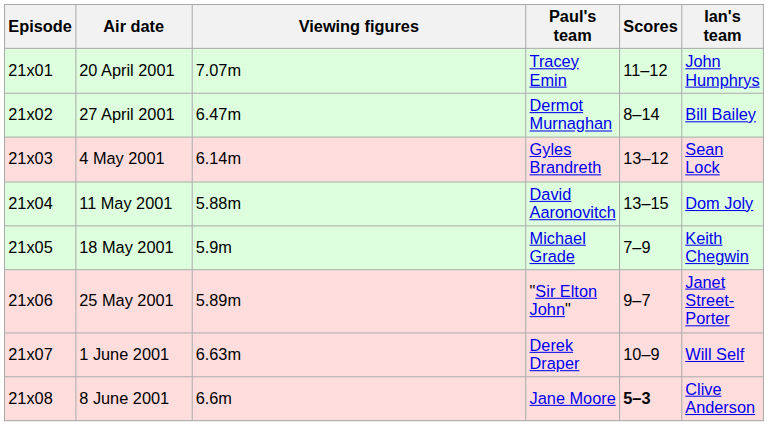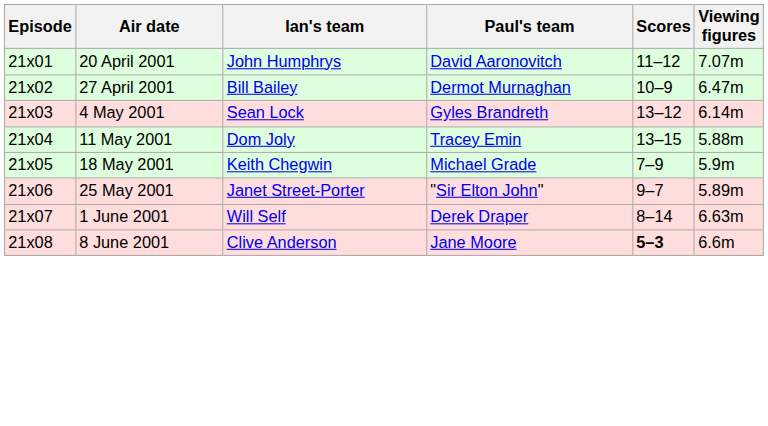 <table class="wikitable" style="width:745px;">
 <tr>
 <th style="width:5%;">Episode</th>
 <th style="width:23%;">Air date</th>
-<th style="width:120%;">Viewing figures</th>
+<th style="width:31%;">Ian's team</th>
 <th style="width:31%;">Paul's team</th>
 <th style="width:6%;">Scores</th>
-<th style="width:31%;">Ian's team</th>
+<th style="width:120%;">Viewing figures</th>
 </tr>
 <tr style="background:#dfd;">
 <td>21x01</td>
 <td>20 April 2001</td>
+<td><a href='#'>John Humphrys</a></td>
+<td><a href='#'>David Aaronovitch</a></td>
+<td>11–12</td>
 <td>7.07m</td>
-<td><a href='#'>Tracey Emin</a></td>
-<td>11–12</td>
-<td><a href='#'>John Humphrys</a></td>
 </tr>
 <tr style="background:#dfd;">
 <td>21x02</td>
 <td>27 April 2001</td>
+<td><a href='#'>Bill Bailey</a></td>
+<td><a href='#'>Dermot Murnaghan</a></td>
+<td>10–9</td>
 <td>6.47m</td>
-<td><a href='#'>Dermot Murnaghan</a></td>
-<td>8–14</td>
-<td><a href='#'>Bill Bailey</a></td>
 </tr>
 <tr style="background:#fdd;">
 <td>21x03</td>
 <td>4 May 2001</td>
-<td>6.14m</td>
+<td><a href='#'>Sean Lock</a></td>
 <td><a href='#'>Gyles Brandreth</a></td>
 <td>13–12</td>
-<td><a href='#'>Sean Lock</a></td>
+<td>6.14m</td>
 </tr>
 <tr style="background:#dfd;">
 <td>21x04</td>
 <td>11 May 2001</td>
+<td><a href='#'>Dom Joly</a></td>
+<td><a href='#'>Tracey Emin</a></td>
+<td>13–15</td>
 <td>5.88m</td>
-<td><a href='#'>David Aaronovitch</a></td>
-<td>13–15</td>
-<td><a href='#'>Dom Joly</a></td>
 </tr>
 <tr style="background:#dfd;">
 <td>21x05</td>
 <td>18 May 2001</td>
-<td>5.9m</td>
+<td><a href='#'>Keith Chegwin</a></td>
 <td><a href='#'>Michael Grade</a></td>
 <td>7–9</td>
-<td><a href='#'>Keith Chegwin</a></td>
+<td>5.9m</td>
 </tr>
 <tr style="background:#fdd;">
 <td>21x06</td>
 <td>25 May 2001</td>
-<td>5.89m</td>
+<td><a href='#'>Janet Street-Porter</a></td>
 <td>"<a href='#'>Sir Elton John</a>"</td>
 <td>9–7</td>
-<td><a href='#'>Janet Street-Porter</a></td>
+<td>5.89m</td>
 </tr>
 <tr style="background:#fdd;">
 <td>21x07</td>
 <td>1 June 2001</td>
+<td><a href='#'>Will Self</a></td>
+<td><a href='#'>Derek Draper</a></td>
+<td>8–14</td>
 <td>6.63m</td>
-<td><a href='#'>Derek Draper</a></td>
-<td>10–9</td>
-<td><a href='#'>Will Self</a></td>
 </tr>
 <tr style="background:#fdd;">
 <td>21x08</td>
 <td>8 June 2001</td>
-<td>6.6m</td>
+<td><a href='#'>Clive Anderson</a></td>
 <td><a href='#'>Jane Moore</a></td>
 <td><strong>5–3</strong></td>
-<td><a href='#'>Clive Anderson</a></td>
+<td>6.6m</td>
 </tr>
 </table>
